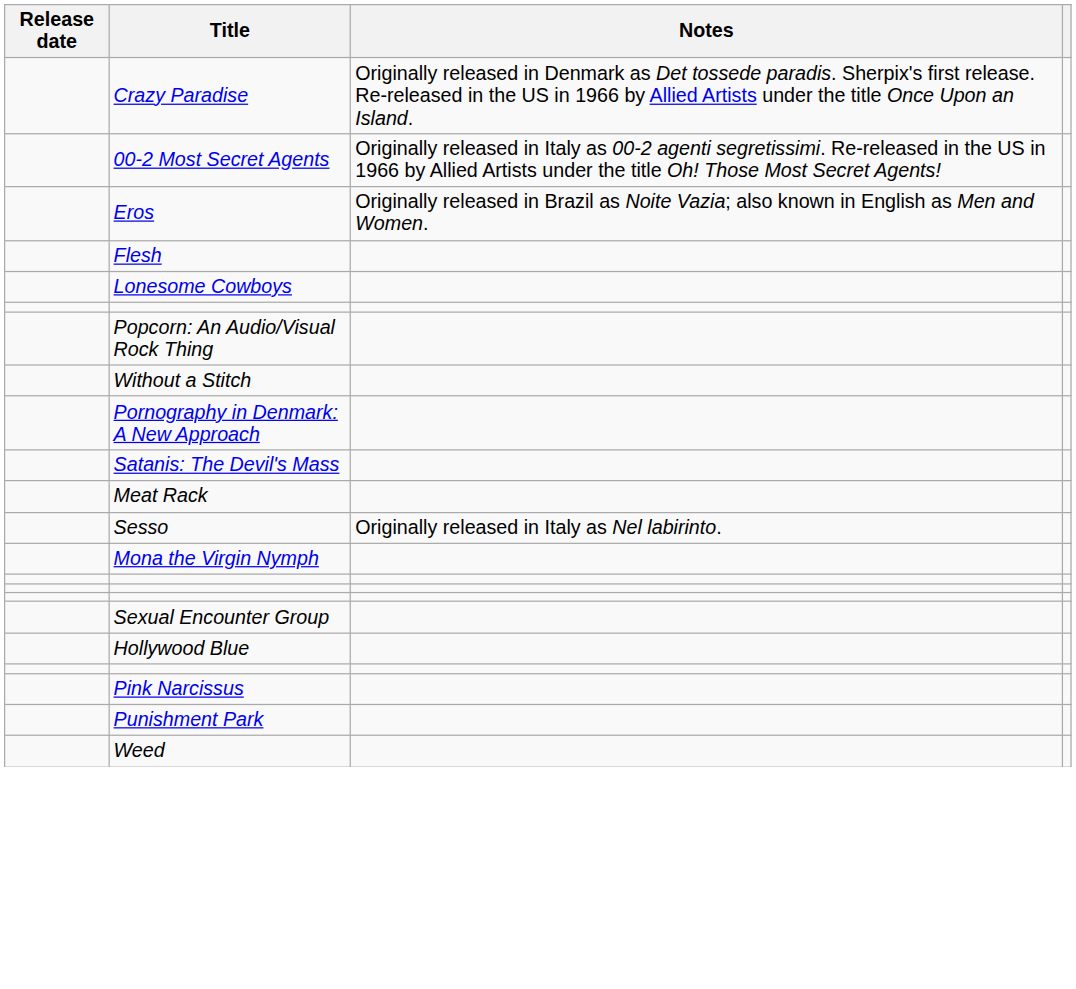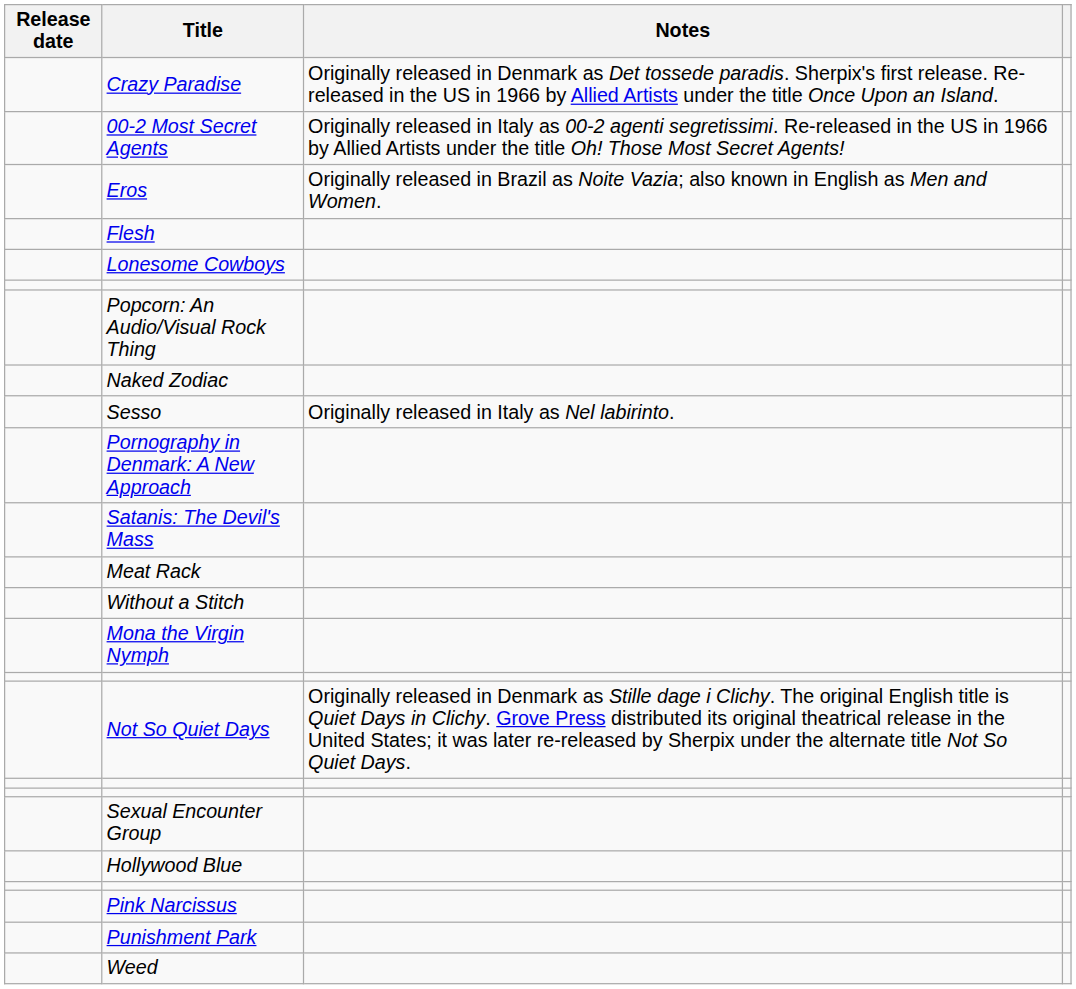 <table class="wikitable sortable">
 <tr>
 <th scope="col">Release date</th>
 <th scope="col">Title</th>
 <th scope="col">Notes</th>
 <th scope="col" class="unsortable"></th>
 </tr>
 <tr>
 <td></td>
 <td><em><a href='#'>Crazy Paradise</a></em></td>
 <td>Originally released in Denmark as <em>Det tossede paradis</em>. Sherpix's first release. Re-released in the US in 1966 by <a href='#'>Allied Artists</a> under the title <em>Once Upon an Island</em>.</td>
 <td></td>
 </tr>
 <tr>
 <td></td>
 <td><em><a href='#'>00-2 Most Secret Agents</a></em></td>
 <td>Originally released in Italy as <em>00-2 agenti segretissimi</em>. Re-released in the US in 1966 by Allied Artists under the title <em>Oh! Those Most Secret Agents!</em></td>
 <td></td>
 </tr>
 <tr>
 <td></td>
 <td><em><a href='#'>Eros</a></em></td>
 <td>Originally released in Brazil as <em>Noite Vazia</em>; also known in English as <em>Men and Women</em>.</td>
 <td></td>
 </tr>
 <tr>
 <td></td>
 <td><em><a href='#'>Flesh</a></em></td>
 <td></td>
 <td></td>
 </tr>
 <tr>
 <td></td>
 <td><em><a href='#'>Lonesome Cowboys</a></em></td>
 <td></td>
 <td></td>
 </tr>
 <tr>
 <td></td>
 <td><em></em></td>
 <td></td>
 <td></td>
 </tr>
 <tr>
 <td></td>
 <td><em>Popcorn: An Audio/Visual Rock Thing</em></td>
 <td></td>
 <td></td>
 </tr>
 <tr>
 <td></td>
-<td><em>Without a Stitch</em></td>
+<td><em>Naked Zodiac</em></td>
 <td></td>
+<td></td>
+</tr>
+<tr>
+<td></td>
+<td><em>Sesso</em></td>
+<td>Originally released in Italy as <em>Nel labirinto</em>.</td>
 <td></td>
 </tr>
 <tr>
 <td></td>
 <td><em><a href='#'>Pornography in Denmark: A New Approach</a></em></td>
 <td></td>
 <td></td>
 </tr>
 <tr>
 <td></td>
 <td><em><a href='#'>Satanis: The Devil's Mass</a></em></td>
 <td></td>
 <td></td>
 </tr>
 <tr>
 <td></td>
 <td><em>Meat Rack</em></td>
 <td></td>
 <td></td>
 </tr>
 <tr>
 <td></td>
-<td><em>Sesso</em></td>
-<td>Originally released in Italy as <em>Nel labirinto</em>.</td>
+<td><em>Without a Stitch</em></td>
+<td></td>
 <td></td>
 </tr>
 <tr>
 <td></td>
 <td><em><a href='#'>Mona the Virgin Nymph</a></em></td>
 <td></td>
 <td></td>
 </tr>
 <tr>
 <td></td>
 <td><em></em></td>
 <td></td>
+<td></td>
+</tr>
+<tr>
+<td></td>
+<td><em><a href='#'>Not So Quiet Days</a></em></td>
+<td>Originally released in Denmark as <em>Stille dage i Clichy</em>. The original English title is <em>Quiet Days in Clichy</em>. <a href='#'>Grove Press</a> distributed its original theatrical release in the United States; it was later re-released by Sherpix under the alternate title <em>Not So Quiet Days</em>.</td>
 <td></td>
 </tr>
 <tr>
 <td></td>
 <td><em></em></td>
 <td></td>
 <td></td>
 </tr>
 <tr>
 <td></td>
 <td><em></em></td>
 <td></td>
 <td></td>
 </tr>
 <tr>
 <td></td>
 <td><em>Sexual Encounter Group</em></td>
 <td></td>
 <td></td>
 </tr>
 <tr>
 <td></td>
 <td><em>Hollywood Blue</em></td>
 <td></td>
 <td></td>
 </tr>
 <tr>
 <td></td>
 <td><em></em></td>
 <td></td>
 <td></td>
 </tr>
 <tr>
 <td></td>
 <td><em><a href='#'>Pink Narcissus</a></em></td>
 <td></td>
 <td></td>
 </tr>
 <tr>
 <td></td>
 <td><em><a href='#'>Punishment Park</a></em></td>
 <td></td>
 <td></td>
 </tr>
 <tr>
 <td></td>
 <td><em>Weed</em></td>
 <td></td>
 <td></td>
 </tr>
 </table>
